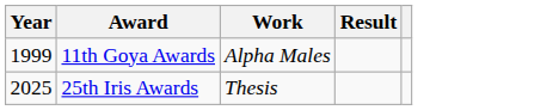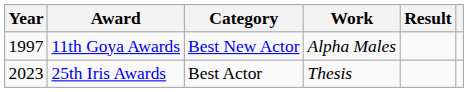 <table class="wikitable sortable plainrowheaders">
 <tr>
 <th>Year</th>
 <th>Award</th>
+<th>Category</th>
 <th>Work</th>
 <th>Result</th>
 <th scope="col" class="unsortable"></th>
 </tr>
 <tr>
-<td align = "center">1999</td>
+<td align = "center">1997</td>
 <td><a href='#'>11th Goya Awards</a></td>
+<td><a href='#'>Best New Actor</a></td>
 <td><em>Alpha Males</em></td>
 <td></td>
 <td align = "center"></td>
 </tr>
 <tr>
-<td align = "center">2025</td>
+<td align = "center">2023</td>
 <td><a href='#'>25th Iris Awards</a></td>
+<td>Best Actor</td>
 <td><em>Thesis</em></td>
 <td></td>
 <td align = "center"></td>
 </tr>
 </table>
